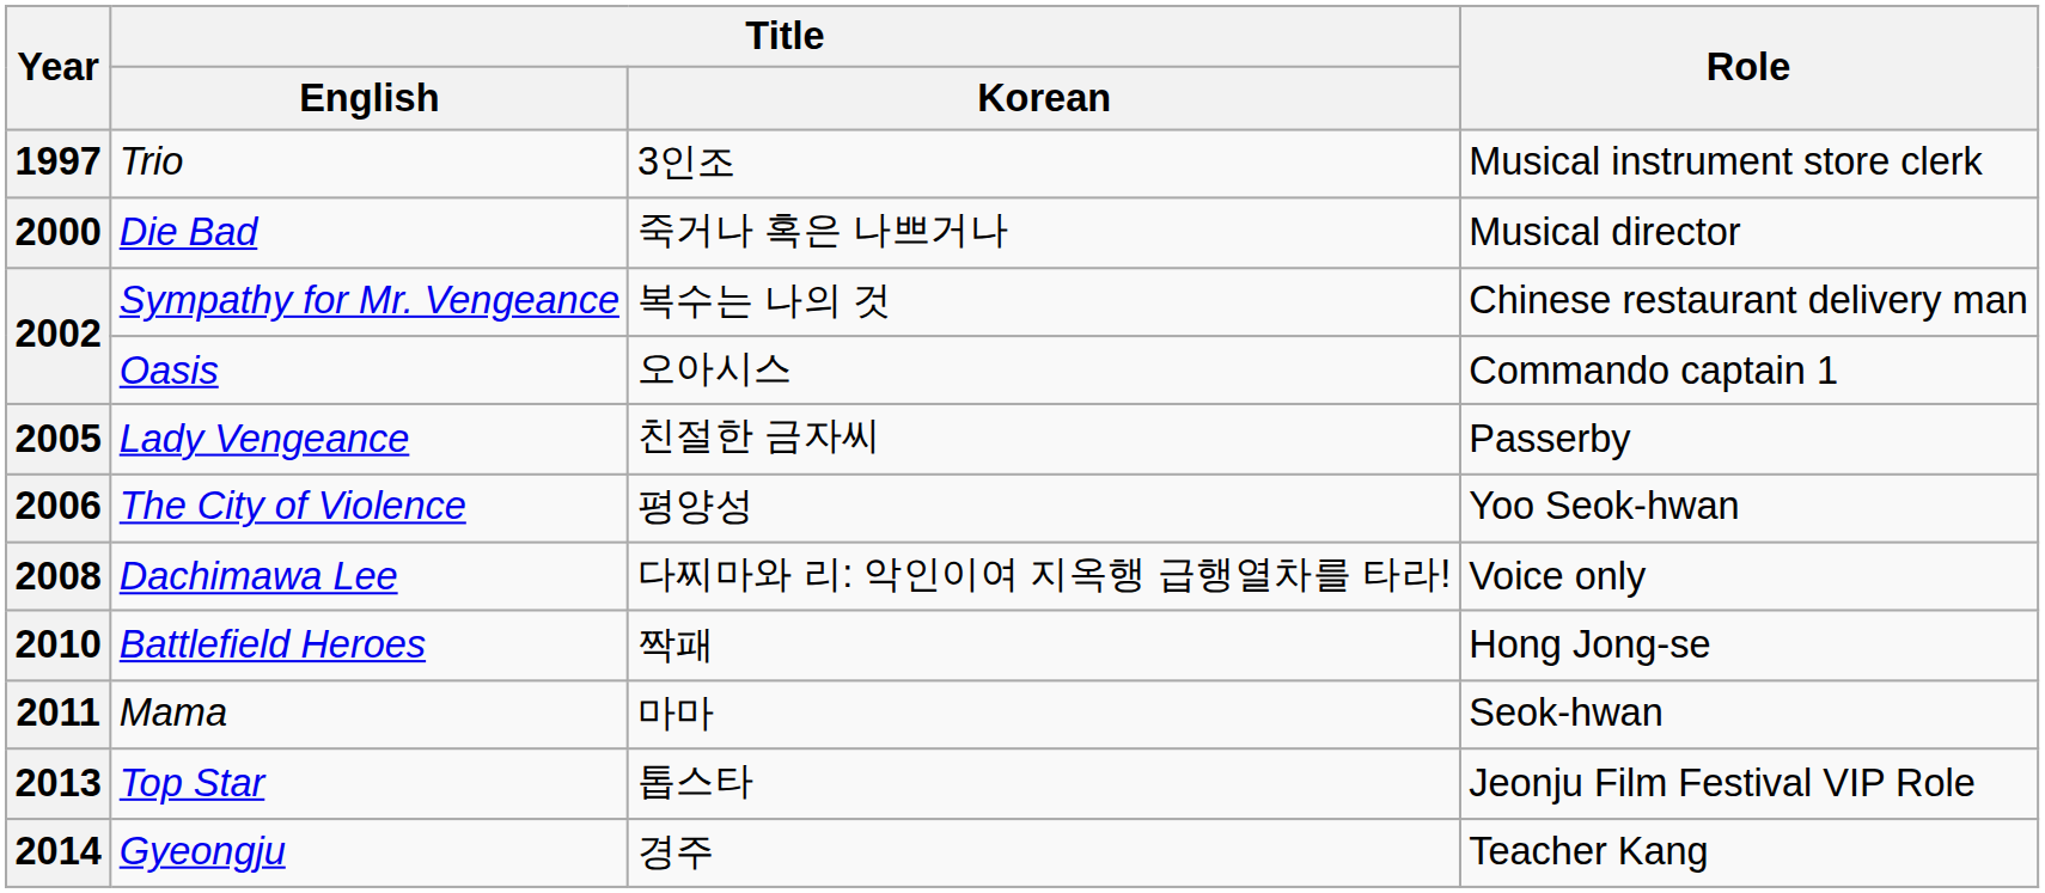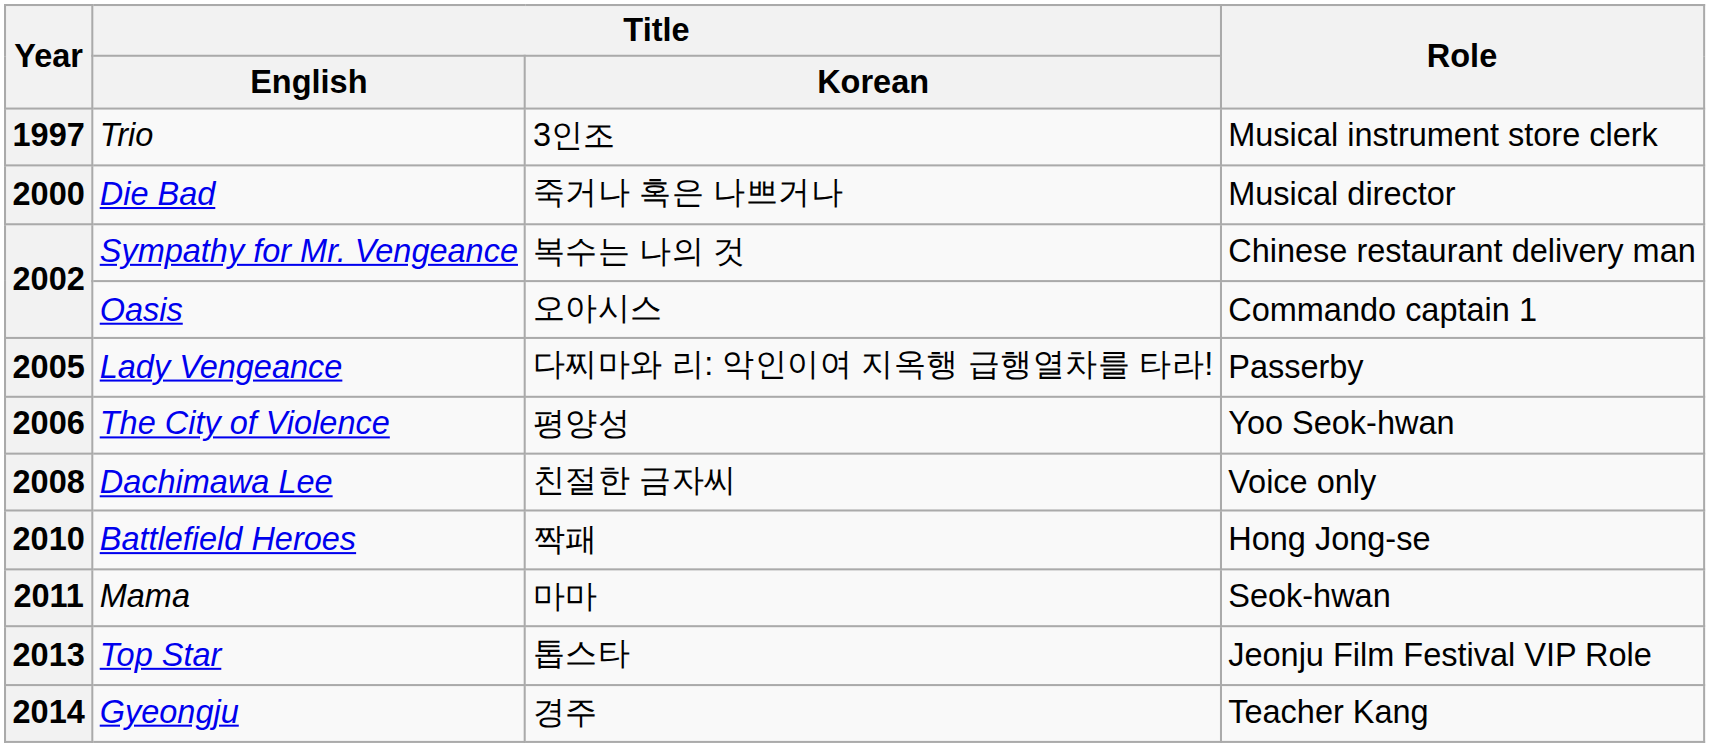 <table class="wikitable sortable plainrowheaders">
 <tr>
 <th rowspan="2" style="width:33px;">Year</th>
 <th colspan="2" scope="col">Title</th>
 <th rowspan="2">Role</th>
 </tr>
 <tr>
 <th>English</th>
 <th>Korean</th>
 </tr>
 <tr>
 <th scope="row">1997</th>
 <td><em>Trio</em></td>
 <td>3인조</td>
 <td>Musical instrument store clerk</td>
 </tr>
 <tr>
 <th scope="row">2000</th>
 <td><em><a href='#'>Die Bad</a></em></td>
 <td>죽거나 혹은 나쁘거나</td>
 <td>Musical director</td>
 </tr>
 <tr>
 <th scope="row" rowspan="2">2002</th>
 <td><em><a href='#'>Sympathy for Mr. Vengeance</a></em></td>
 <td>복수는 나의 것</td>
 <td>Chinese restaurant delivery man</td>
 </tr>
 <tr>
 <td><em><a href='#'>Oasis</a></em></td>
 <td>오아시스</td>
 <td>Commando captain 1</td>
 </tr>
 <tr>
 <th scope="row">2005</th>
 <td><em><a href='#'>Lady Vengeance</a></em></td>
-<td>친절한 금자씨</td>
+<td>다찌마와 리: 악인이여 지옥행 급행열차를 타라!</td>
 <td>Passerby</td>
 </tr>
 <tr>
 <th scope="row">2006</th>
 <td><em><a href='#'>The City of Violence</a></em></td>
 <td>평양성</td>
 <td>Yoo Seok-hwan</td>
 </tr>
 <tr>
 <th scope="row">2008</th>
 <td><em><a href='#'>Dachimawa Lee</a></em></td>
-<td>다찌마와 리: 악인이여 지옥행 급행열차를 타라!</td>
+<td>친절한 금자씨</td>
 <td>Voice only</td>
 </tr>
 <tr>
 <th scope="row">2010</th>
 <td><em><a href='#'>Battlefield Heroes</a></em></td>
 <td>짝패</td>
 <td>Hong Jong-se</td>
 </tr>
 <tr>
 <th scope="row">2011</th>
 <td><em>Mama</em></td>
 <td>마마</td>
 <td>Seok-hwan</td>
 </tr>
 <tr>
 <th scope="row">2013</th>
 <td><em><a href='#'>Top Star</a></em></td>
 <td>톱스타</td>
 <td>Jeonju Film Festival VIP Role</td>
 </tr>
 <tr>
 <th scope="row">2014</th>
 <td><em><a href='#'>Gyeongju</a></em></td>
 <td>경주</td>
 <td>Teacher Kang</td>
 </tr>
 </table>
